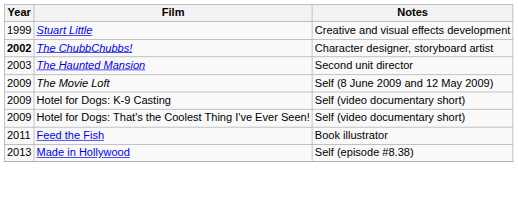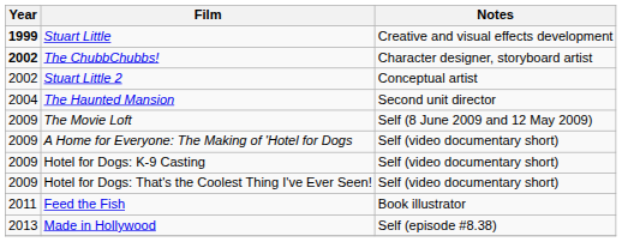 <table class="wikitable" border="1">
 <tr>
 <th>Year</th>
 <th>Film</th>
 <th>Notes</th>
 </tr>
 <tr>
-<td>1999</td>
+<td><strong>1999</strong></td>
 <td><em><a href='#'>Stuart Little</a></em></td>
 <td>Creative and visual effects development</td>
 </tr>
 <tr>
 <td><strong>2002</strong></td>
 <td><em><a href='#'>The ChubbChubbs!</a></em></td>
 <td>Character designer, storyboard artist</td>
 </tr>
 <tr>
-<td>2003</td>
+<td>2002</td>
+<td><em><a href='#'>Stuart Little 2</a></em></td>
+<td>Conceptual artist</td>
+</tr>
+<tr>
+<td>2004</td>
 <td><em><a href='#'>The Haunted Mansion</a></em></td>
 <td>Second unit director</td>
 </tr>
 <tr>
 <td>2009</td>
 <td><em>The Movie Loft</em></td>
 <td>Self (8 June 2009 and 12 May 2009)</td>
+</tr>
+<tr>
+<td>2009</td>
+<td><em>A Home for Everyone: The Making of 'Hotel for Dogs<strong></td>
+<td>Self (video documentary short)</td>
 </tr>
 <tr>
 <td>2009</td>
 <td></em>Hotel for Dogs: K-9 Casting<em></td>
 <td>Self (video documentary short)</td>
 </tr>
 <tr>
 <td>2009</td>
 <td></em>Hotel for Dogs: That's the Coolest Thing I've Ever Seen!<em></td>
 <td>Self (video documentary short)</td>
 </tr>
 <tr>
 <td>2011</td>
 <td></em><a href='#'>Feed the Fish</a><em></td>
 <td>Book illustrator</td>
 </tr>
 <tr>
 <td>2013</td>
 <td></em><a href='#'>Made in Hollywood</a><em></td>
 <td>Self (episode #8.38)</td>
 </tr>
 <tr>
 </tr>
 </table>
